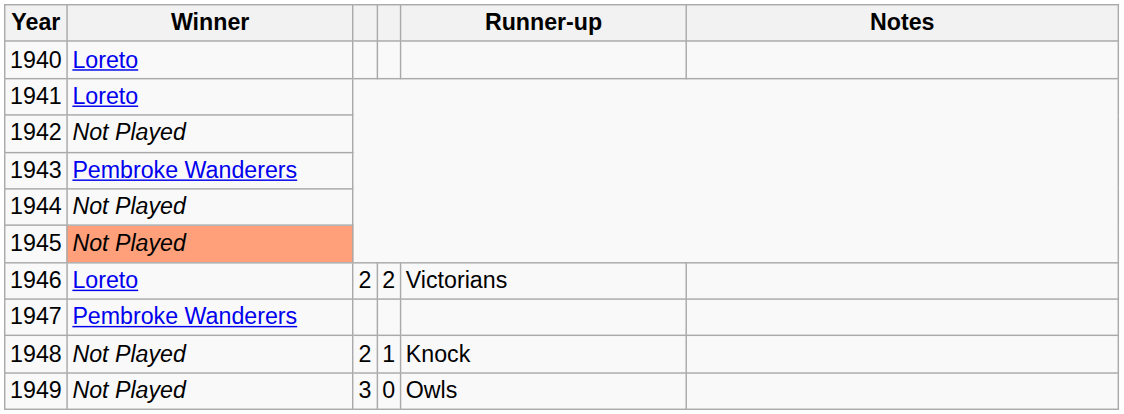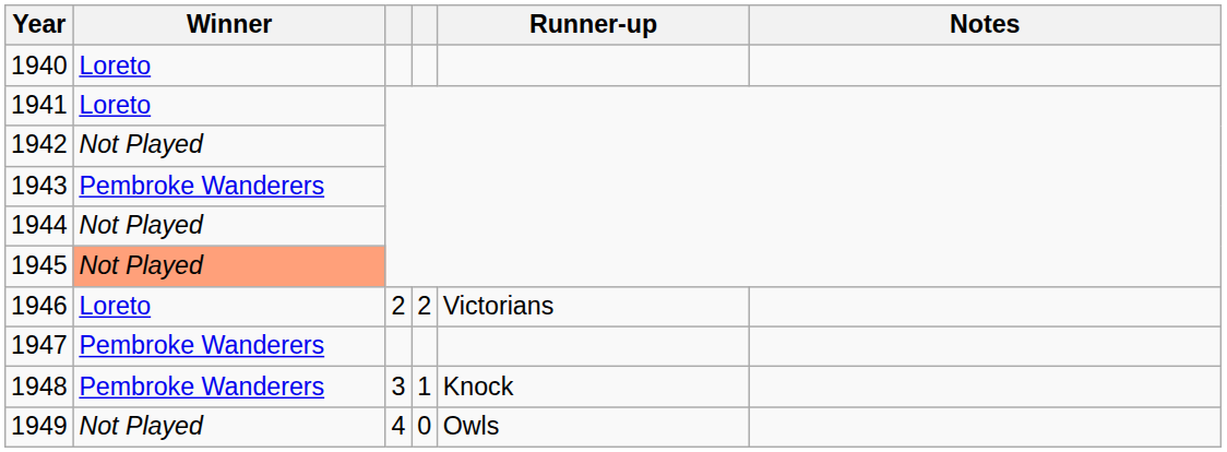 <table class="wikitable">
 <tr>
 <th>Year</th>
 <th>Winner</th>
 <th></th>
 <th></th>
 <th>Runner-up</th>
 <th>Notes</th>
 </tr>
 <tr>
 <td align="center">1940</td>
 <td width=190><a href='#'>Loreto</a></td>
 <td align="center"></td>
 <td align="center"></td>
 <td width=190></td>
 <td width=290></td>
 </tr>
 <tr>
 <td align="center">1941</td>
 <td width=190><a href='#'>Loreto</a></td>
 </tr>
 <tr>
 <td align="center">1942</td>
 <td><em>Not Played</em></td>
 </tr>
 <tr>
 <td align="center">1943</td>
 <td><a href='#'>Pembroke Wanderers</a></td>
 </tr>
 <tr>
 <td align="center">1944</td>
 <td><em>Not Played</em></td>
 </tr>
 <tr>
 <td align="center">1945</td>
 <td style="background: lightsalmon;"><em>Not Played</em></td>
 </tr>
 <tr>
 <td align="center">1946</td>
 <td><a href='#'>Loreto</a></td>
 <td align="center">2</td>
 <td align="center">2</td>
 <td>Victorians</td>
 <td></td>
 </tr>
 <tr>
 <td align="center">1947</td>
 <td><a href='#'>Pembroke Wanderers</a></td>
 <td align="center"></td>
 <td align="center"></td>
 <td></td>
 <td></td>
 </tr>
 <tr>
 <td align="center">1948</td>
-<td><em>Not Played</em></td>
-<td align="center">2</td>
+<td><a href='#'>Pembroke Wanderers</a></td>
+<td align="center">3</td>
 <td align="center">1</td>
 <td>Knock</td>
 <td></td>
 </tr>
 <tr>
 <td align="center">1949</td>
 <td><em>Not Played</em></td>
-<td align="center">3</td>
+<td align="center">4</td>
 <td align="center">0</td>
 <td>Owls</td>
 <td></td>
 </tr>
 </table>
